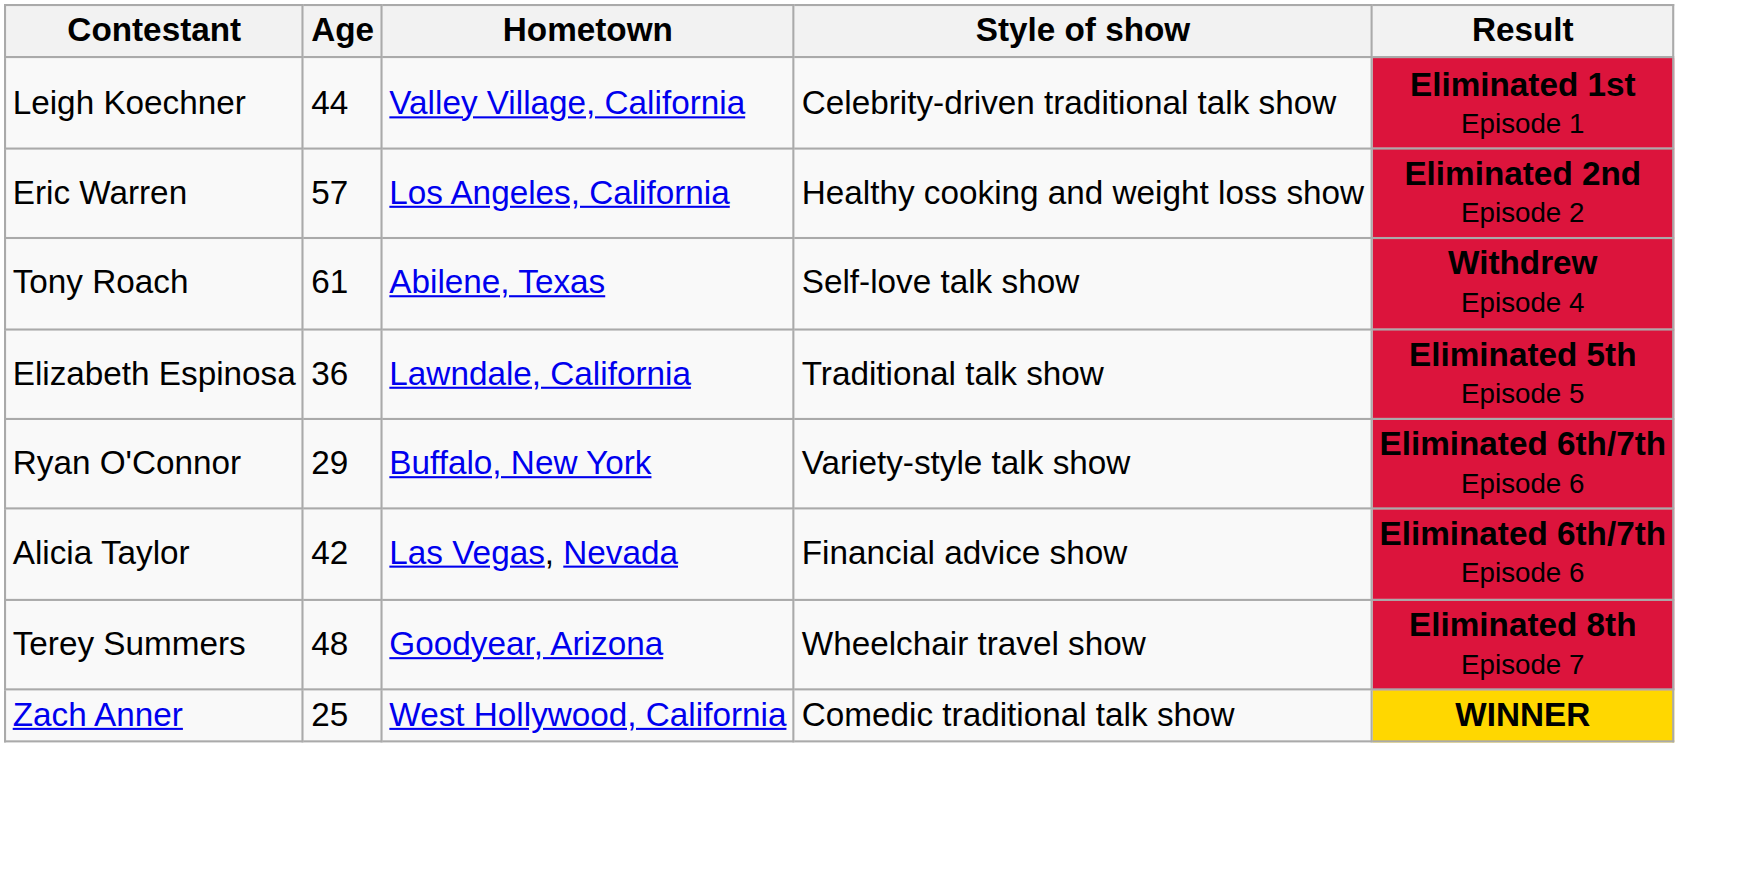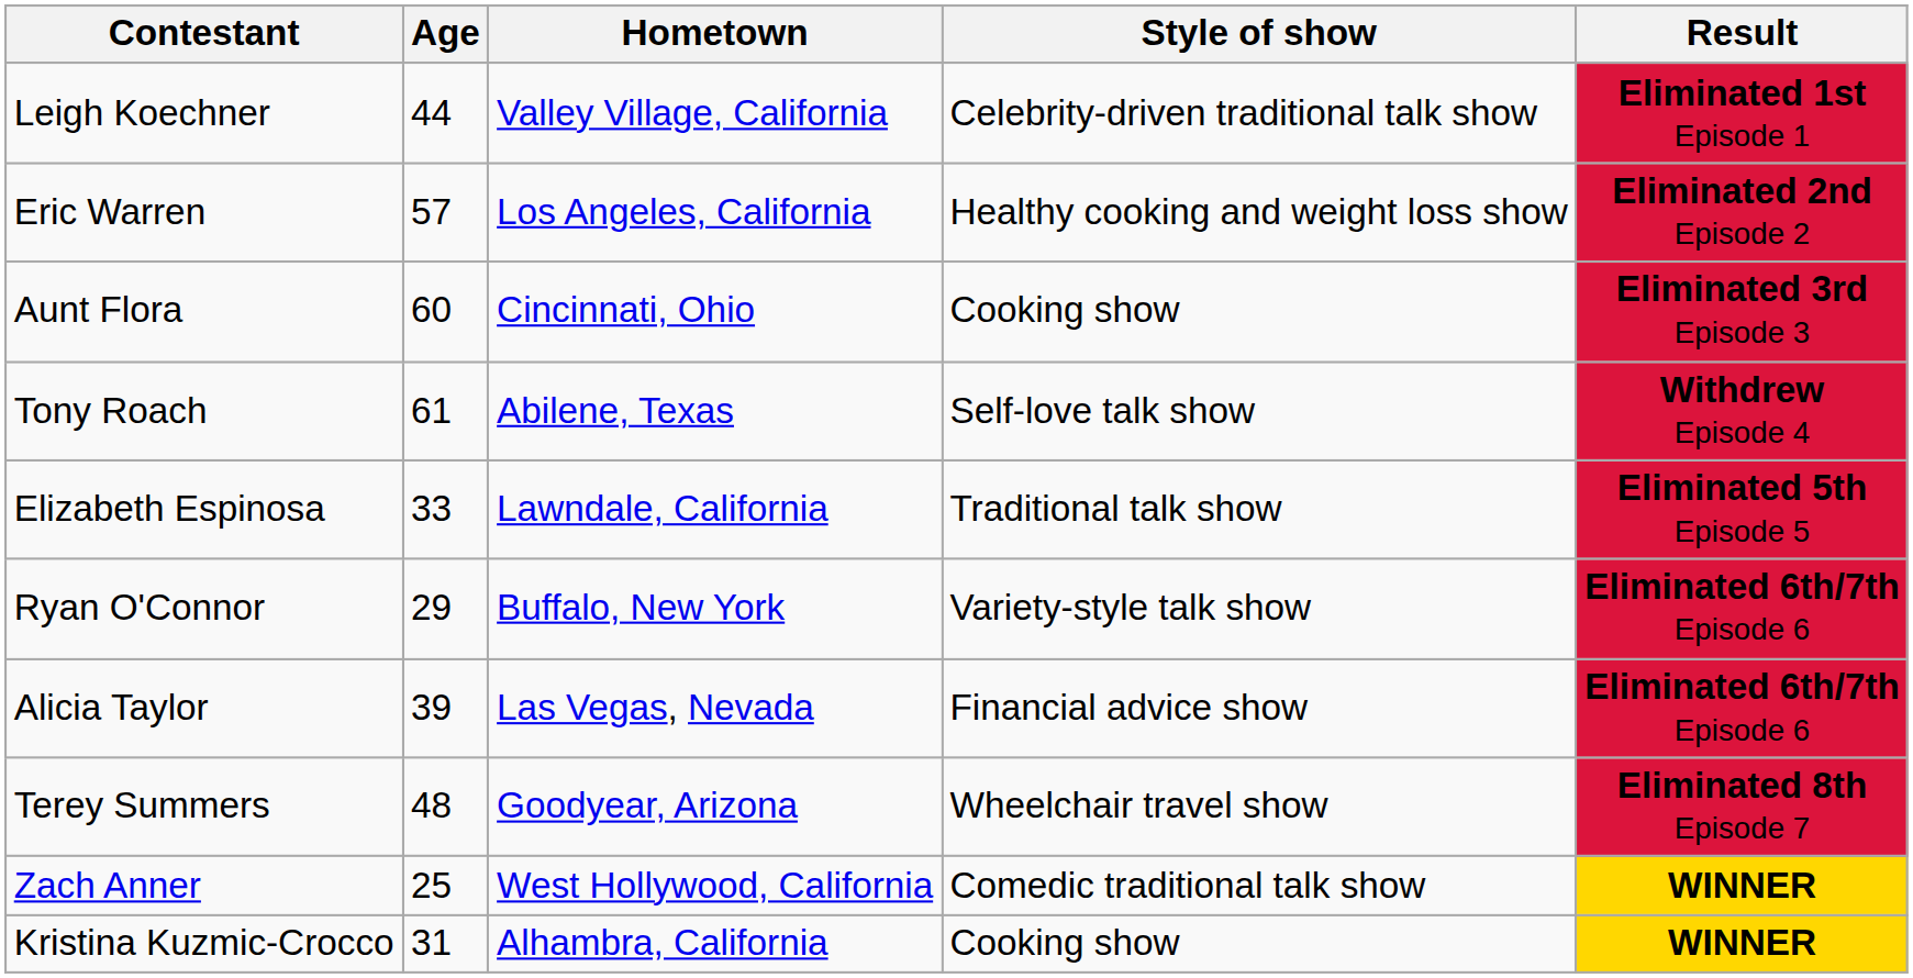 <table class="wikitable sortable">
 <tr>
 <th>Contestant</th>
 <th>Age</th>
 <th>Hometown</th>
 <th>Style of show</th>
 <th>Result</th>
 </tr>
 <tr>
 <td>Leigh Koechner</td>
 <td>44</td>
 <td><a href='#'>Valley Village, California</a></td>
 <td>Celebrity-driven traditional talk show</td>
 <td align="center" bgcolor="crimson"><strong>Eliminated 1st</strong> <br><small>Episode 1</small></td>
 </tr>
 <tr>
 <td>Eric Warren</td>
 <td>57</td>
 <td><a href='#'>Los Angeles, California</a></td>
 <td>Healthy cooking and weight loss show</td>
 <td align="center" bgcolor="crimson"><strong>Eliminated 2nd</strong> <br><small>Episode 2</small></td>
 </tr>
 <tr>
+<td>Aunt Flora</td>
+<td>60</td>
+<td><a href='#'>Cincinnati, Ohio</a></td>
+<td>Cooking show</td>
+<td align="center" bgcolor="crimson"><strong>Eliminated 3rd</strong> <br><small>Episode 3</small></td>
+</tr>
+<tr>
 <td>Tony Roach</td>
 <td>61</td>
 <td><a href='#'>Abilene, Texas</a></td>
 <td>Self-love talk show</td>
 <td align="center" bgcolor="crimson"><strong>Withdrew</strong> <br><small>Episode 4</small></td>
 </tr>
 <tr>
 <td>Elizabeth Espinosa</td>
-<td>36</td>
+<td>33</td>
 <td><a href='#'>Lawndale, California</a></td>
 <td>Traditional talk show</td>
 <td align="center" bgcolor="crimson"><strong>Eliminated 5th</strong> <br><small>Episode 5</small></td>
 </tr>
 <tr>
 <td>Ryan O'Connor</td>
 <td>29</td>
 <td><a href='#'>Buffalo, New York</a></td>
 <td>Variety-style talk show</td>
 <td align="center" bgcolor="crimson"><strong>Eliminated 6th/7th</strong> <br><small>Episode 6</small></td>
 </tr>
 <tr>
 <td>Alicia Taylor</td>
-<td>42</td>
+<td>39</td>
 <td><a href='#'>Las Vegas</a>, <a href='#'>Nevada</a></td>
 <td>Financial advice show</td>
 <td align="center" bgcolor="crimson"><strong>Eliminated 6th/7th</strong> <br><small>Episode 6</small></td>
 </tr>
 <tr>
 <td>Terey Summers</td>
 <td>48</td>
 <td><a href='#'>Goodyear, Arizona</a></td>
 <td>Wheelchair travel show</td>
 <td align="center" bgcolor="crimson"><strong>Eliminated 8th</strong> <br><small>Episode 7</small></td>
 </tr>
 <tr>
 <td><a href='#'>Zach Anner</a></td>
 <td>25</td>
 <td><a href='#'>West Hollywood, California</a></td>
 <td>Comedic traditional talk show</td>
 <td align="center" bgcolor="gold"><strong>WINNER</strong></td>
 </tr>
+<tr>
+<td>Kristina Kuzmic-Crocco</td>
+<td>31</td>
+<td><a href='#'>Alhambra, California</a></td>
+<td>Cooking show</td>
+<td align="center" bgcolor="Gold"><strong>WINNER</strong></td>
+</tr>
 </table>
